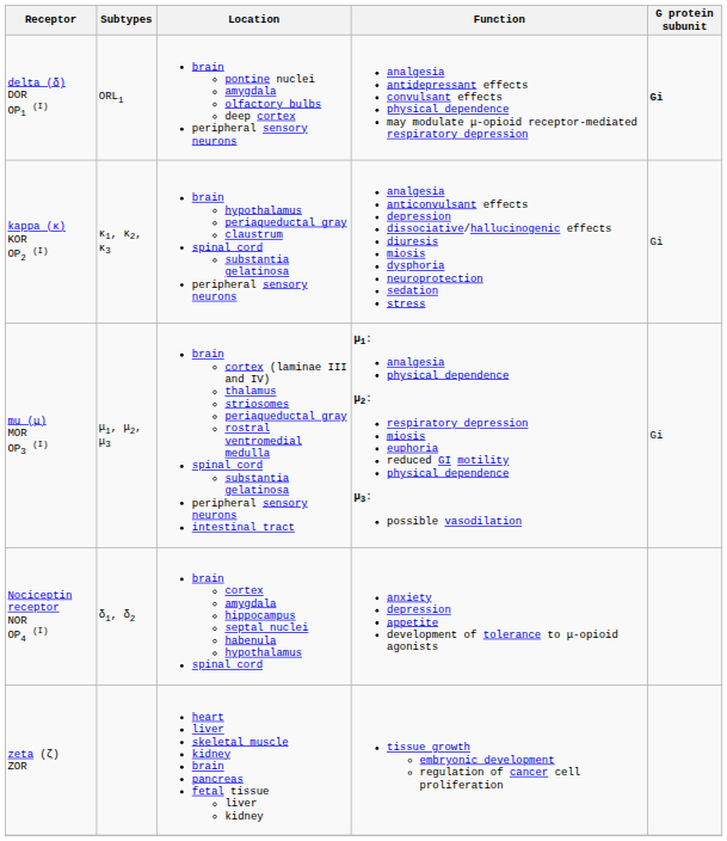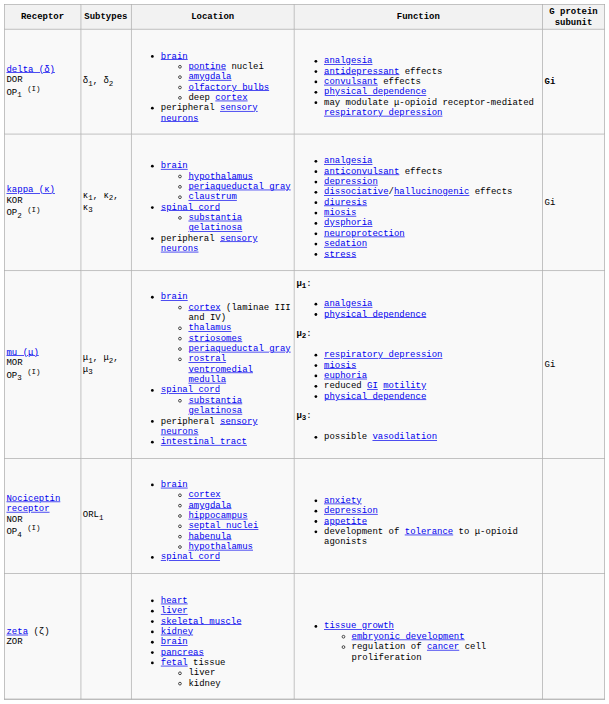 <table class="wikitable">
 <tr>
 <th>Receptor</th>
 <th>Subtypes</th>
 <th>Location</th>
 <th>Function</th>
 <th>G protein subunit</th>
 </tr>
 <tr>
 <td><a href='#'>delta (δ)</a> <br>DOR<br> OP<sub>1</sub> <sup>(I)</sup></td>
-<td>ORL<sub>1</sub></td>
+<td>δ<sub>1</sub>, δ<sub>2</sub></td>
 <td><br><ul><li><a href='#'>brain</a><ul><li><a href='#'>pontine</a> nuclei</li><li><a href='#'>amygdala</a></li><li><a href='#'>olfactory bulbs</a></li><li>deep <a href='#'>cortex</a></li></ul></li><li>peripheral <a href='#'>sensory neurons</a></li></ul></td>
 <td><br><ul><li><a href='#'>analgesia</a></li><li><a href='#'>antidepressant</a> effects</li><li><a href='#'>convulsant</a> effects</li><li><a href='#'>physical dependence</a></li><li>may modulate μ-opioid receptor-mediated <a href='#'>respiratory depression</a></li></ul></td>
 <td><strong>Gi</strong></td>
 </tr>
 <tr>
 <td><a href='#'>kappa (κ)</a> <br>KOR<br> OP<sub>2</sub> <sup>(I)</sup></td>
 <td>κ<sub>1</sub>, κ<sub>2</sub>, κ<sub>3</sub></td>
 <td><br><ul><li><a href='#'>brain</a><ul><li><a href='#'>hypothalamus</a></li><li><a href='#'>periaqueductal gray</a></li><li><a href='#'>claustrum</a></li></ul></li><li><a href='#'>spinal cord</a><ul><li><a href='#'>substantia gelatinosa</a></li></ul></li><li>peripheral <a href='#'>sensory neurons</a></li></ul></td>
 <td><br><ul><li><a href='#'>analgesia</a></li><li><a href='#'>anticonvulsant</a> effects</li><li><a href='#'>depression</a></li><li><a href='#'>dissociative</a>/<a href='#'>hallucinogenic</a> effects</li><li><a href='#'>diuresis</a></li><li><a href='#'>miosis</a></li><li><a href='#'>dysphoria</a></li><li><a href='#'>neuroprotection</a></li><li><a href='#'>sedation</a></li><li><a href='#'>stress</a></li></ul></td>
 <td>Gi</td>
 </tr>
 <tr>
 <td><a href='#'>mu (μ)</a> <br>MOR<br> OP<sub>3</sub> <sup>(I)</sup></td>
 <td>μ<sub>1</sub>, μ<sub>2</sub>, μ<sub>3</sub></td>
 <td><br><ul><li><a href='#'>brain</a><ul><li><a href='#'>cortex</a> (laminae III and IV)</li><li><a href='#'>thalamus</a></li><li><a href='#'>striosomes</a></li><li><a href='#'>periaqueductal gray</a></li><li><a href='#'>rostral ventromedial medulla</a></li></ul></li><li><a href='#'>spinal cord</a><ul><li><a href='#'>substantia gelatinosa</a></li></ul></li><li>peripheral <a href='#'>sensory neurons</a></li><li><a href='#'>intestinal tract</a></li></ul></td>
 <td><strong>μ<sub>1</sub></strong>:<br><ul><li><a href='#'>analgesia</a></li><li><a href='#'>physical dependence</a></li></ul><strong>μ<sub>2</sub></strong>:<ul><li><a href='#'>respiratory depression</a></li><li><a href='#'>miosis</a></li><li><a href='#'>euphoria</a></li><li>reduced <a href='#'>GI</a> <a href='#'>motility</a></li><li><a href='#'>physical dependence</a></li></ul><strong>μ<sub>3</sub></strong>:<ul><li>possible <a href='#'>vasodilation</a></li></ul></td>
 <td>Gi</td>
 </tr>
 <tr>
 <td><a href='#'>Nociceptin receptor</a> <br> NOR<br>OP<sub>4</sub> <sup>(I)</sup></td>
-<td>δ<sub>1</sub>, δ<sub>2</sub></td>
+<td>ORL<sub>1</sub></td>
 <td><br><ul><li><a href='#'>brain</a><ul><li><a href='#'>cortex</a></li><li><a href='#'>amygdala</a></li><li><a href='#'>hippocampus</a></li><li><a href='#'>septal nuclei</a></li><li><a href='#'>habenula</a></li><li><a href='#'>hypothalamus</a></li></ul></li><li><a href='#'>spinal cord</a></li></ul></td>
 <td><br><ul><li><a href='#'>anxiety</a></li><li><a href='#'>depression</a></li><li><a href='#'>appetite</a></li><li>development of <a href='#'>tolerance</a> to μ-opioid agonists</li></ul></td>
 <td></td>
 </tr>
 <tr>
 <td><a href='#'>zeta</a> (ζ) <br>ZOR</td>
 <td></td>
 <td><br><ul><li><a href='#'>heart</a></li><li><a href='#'>liver</a></li><li><a href='#'>skeletal muscle</a></li><li><a href='#'>kidney</a></li><li><a href='#'>brain</a></li><li><a href='#'>pancreas</a></li><li><a href='#'>fetal</a> tissue<ul><li>liver</li><li>kidney</li></ul></li></ul></td>
 <td><br><ul><li><a href='#'>tissue growth</a><ul><li><a href='#'>embryonic development</a></li><li>regulation of <a href='#'>cancer</a> cell proliferation</li></ul></li></ul></td>
 <td></td>
 </tr>
 <tr>
 </tr>
 </table>
